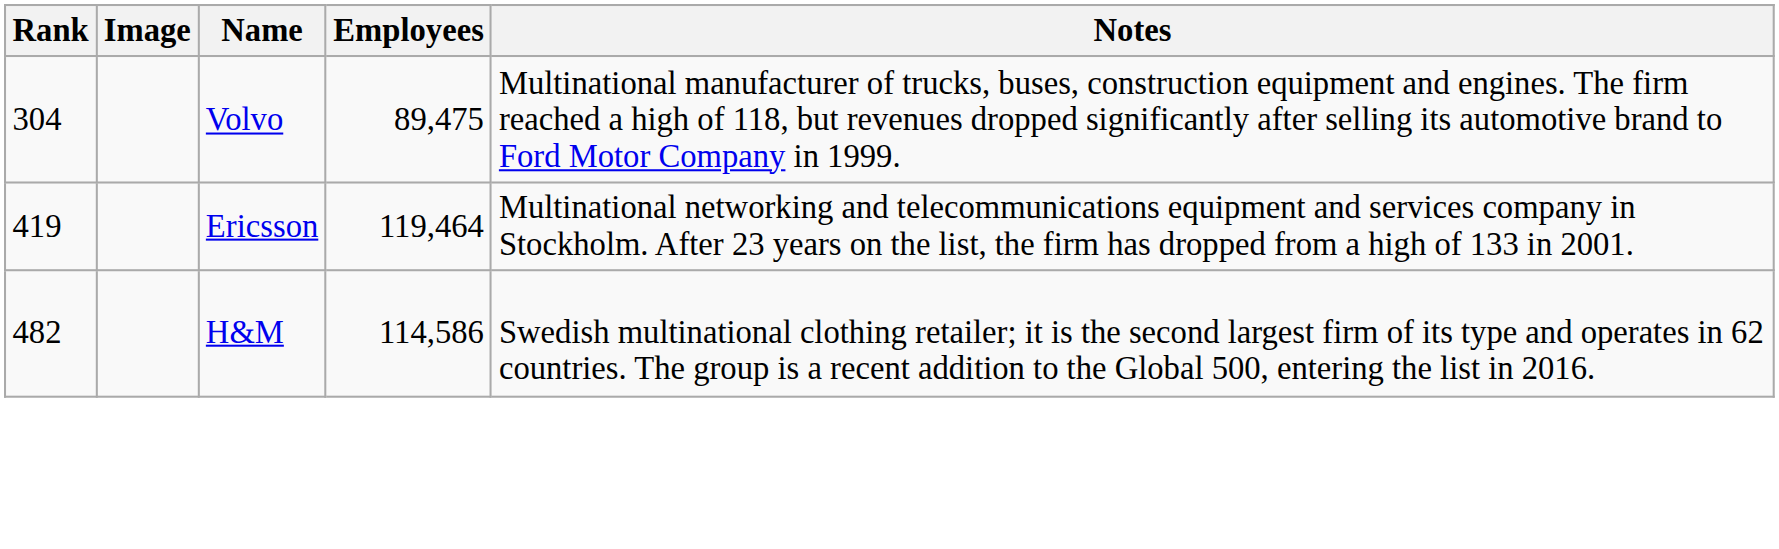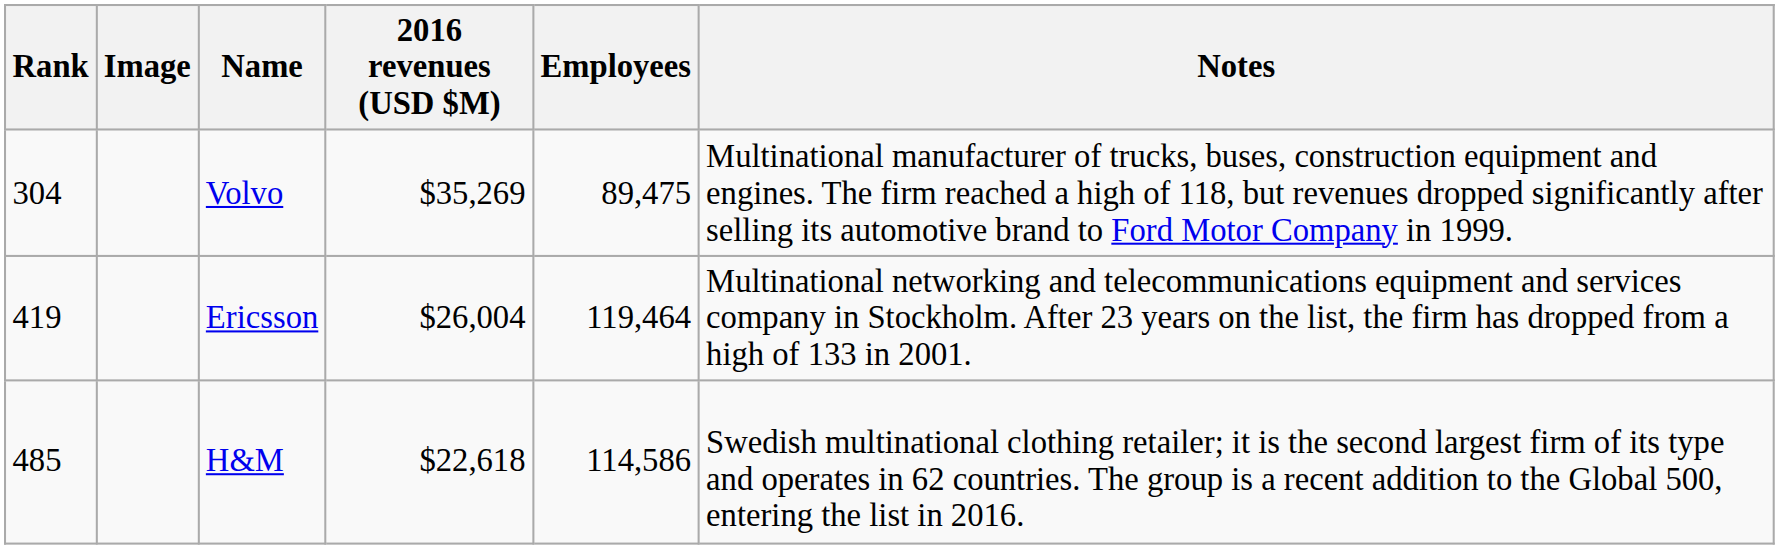 <table class="wikitable sortable">
 <tr>
 <th>Rank</th>
 <th>Image</th>
 <th>Name</th>
+<th>2016 revenues (USD $M)</th>
 <th>Employees</th>
 <th>Notes</th>
 </tr>
 <tr>
 <td>304</td>
 <td></td>
 <td><a href='#'>Volvo</a></td>
+<td align="right">$35,269</td>
 <td align="right">89,475</td>
 <td>Multinational manufacturer of trucks, buses, construction equipment and engines. The firm reached a high of 118, but revenues dropped significantly after selling its automotive brand to <a href='#'>Ford Motor Company</a> in 1999.</td>
 </tr>
 <tr>
 <td>419</td>
 <td></td>
 <td><a href='#'>Ericsson</a></td>
+<td align="right">$26,004</td>
 <td align="right">119,464</td>
 <td>Multinational networking and telecommunications equipment and services company in Stockholm. After 23 years on the list, the firm has dropped from a high of 133 in 2001.</td>
 </tr>
 <tr>
-<td>482</td>
+<td>485</td>
 <td></td>
 <td><a href='#'>H&M</a></td>
+<td align="right">$22,618</td>
 <td align="right">114,586</td>
 <td><br>Swedish multinational clothing retailer; it is the second largest firm of its type and operates in 62 countries. The group is a recent addition to the Global 500, entering the list in 2016.</td>
 </tr>
 </table>
